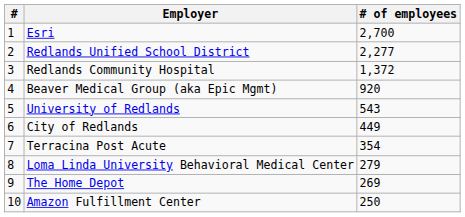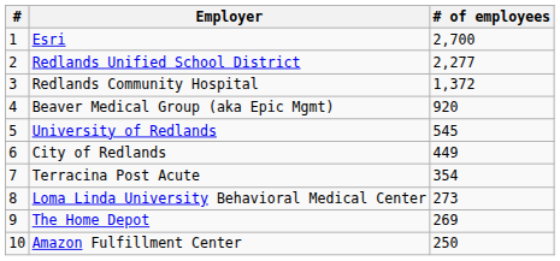 <table class="wikitable">
 <tr>
 <th>#</th>
 <th>Employer</th>
 <th># of employees</th>
 </tr>
 <tr>
 <td>1</td>
 <td><a href='#'>Esri</a></td>
 <td>2,700</td>
 </tr>
 <tr>
 <td>2</td>
 <td><a href='#'>Redlands Unified School District</a></td>
 <td>2,277</td>
 </tr>
 <tr>
 <td>3</td>
 <td>Redlands Community Hospital</td>
 <td>1,372</td>
 </tr>
 <tr>
 <td>4</td>
 <td>Beaver Medical Group (aka Epic Mgmt)</td>
 <td>920</td>
 </tr>
 <tr>
 <td>5</td>
 <td><a href='#'>University of Redlands</a></td>
-<td>543</td>
+<td>545</td>
 </tr>
 <tr>
 <td>6</td>
 <td>City of Redlands</td>
 <td>449</td>
 </tr>
 <tr>
 <td>7</td>
 <td>Terracina Post Acute</td>
 <td>354</td>
 </tr>
 <tr>
 <td>8</td>
 <td><a href='#'>Loma Linda University</a> Behavioral Medical Center</td>
-<td>279</td>
+<td>273</td>
 </tr>
 <tr>
 <td>9</td>
 <td><a href='#'>The Home Depot</a></td>
 <td>269</td>
 </tr>
 <tr>
 <td>10</td>
 <td><a href='#'>Amazon</a> Fulfillment Center</td>
 <td>250</td>
 </tr>
 </table>
